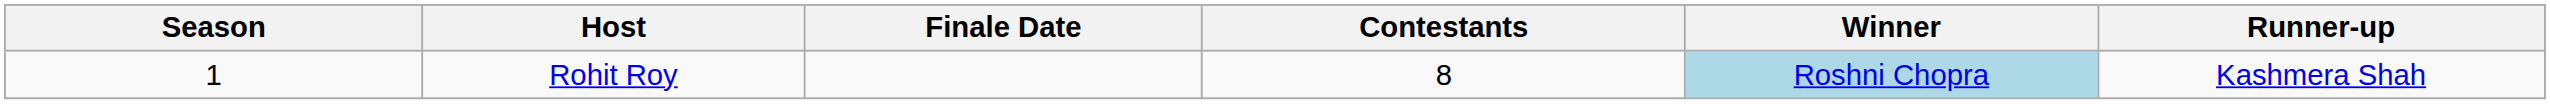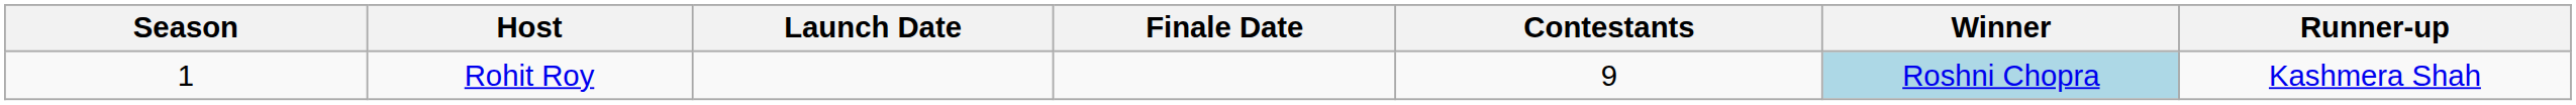 <table class="wikitable" style="text-align:center; width:70%;">
 <tr>
 <th style="width:1%;">Season</th>
 <th style="width:1%;">Host</th>
+<th style="width:1%;">Launch Date</th>
 <th style="width:1%;">Finale Date</th>
 <th style="width:1%;">Contestants</th>
 <th style="width:1%;">Winner</th>
 <th style="width:1%;">Runner-up</th>
 </tr>
 <tr>
 <td>1</td>
 <td><a href='#'>Rohit Roy</a></td>
 <td></td>
-<td>8</td>
+<td></td>
+<td>9</td>
 <td style="background: lightblue;"><a href='#'>Roshni Chopra</a></td>
 <td><a href='#'>Kashmera Shah</a></td>
 </tr>
 </table>
